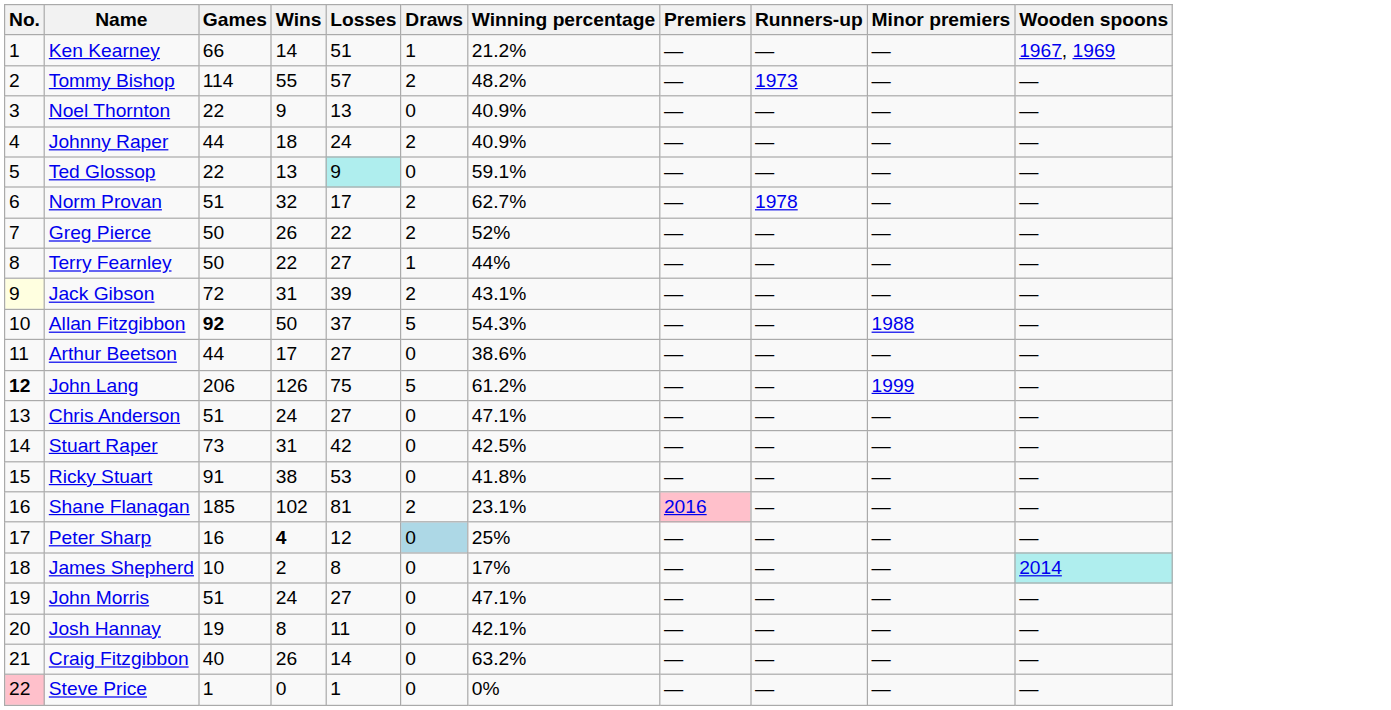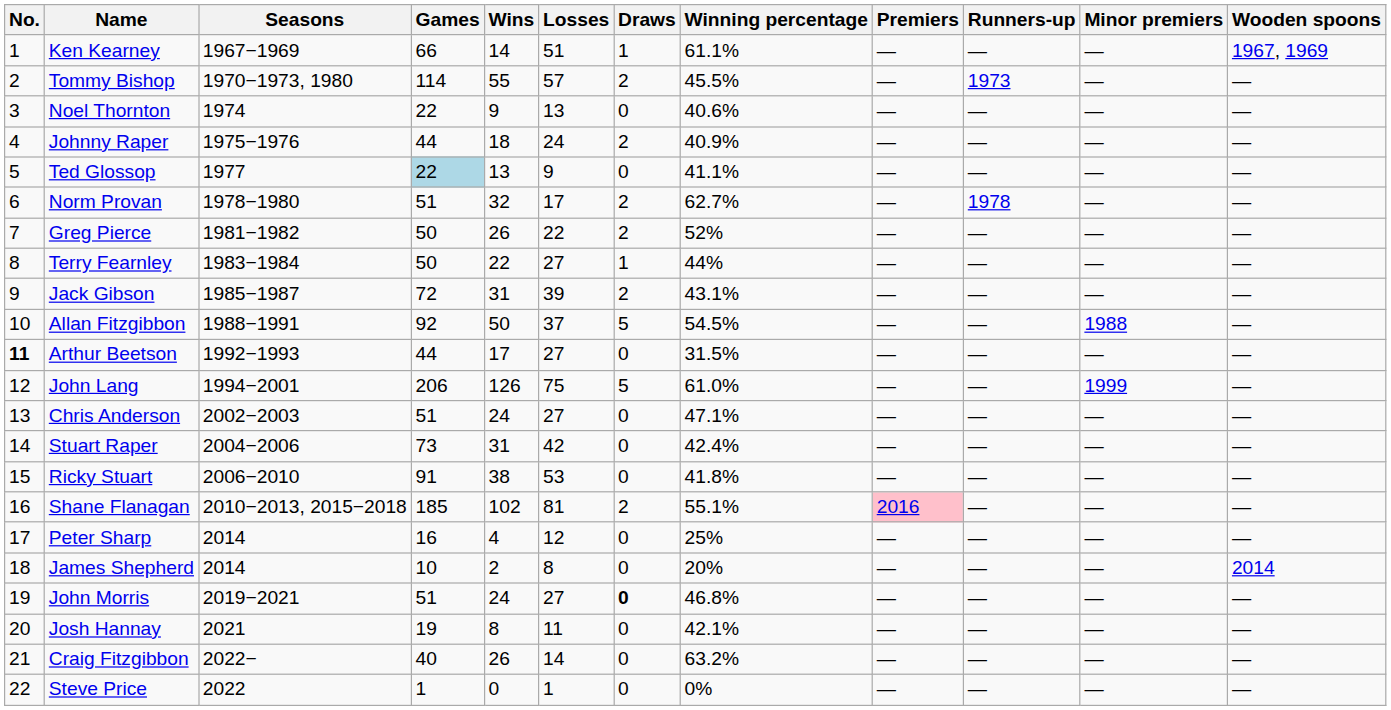 <table class="wikitable sortable">
 <tr>
 <th>No.</th>
 <th>Name</th>
+<th>Seasons</th>
 <th>Games</th>
 <th>Wins</th>
 <th>Losses</th>
 <th>Draws</th>
 <th>Winning percentage</th>
 <th class="unsortable">Premiers</th>
 <th class="unsortable">Runners-up</th>
 <th class="unsortable">Minor premiers</th>
 <th class="unsortable">Wooden spoons</th>
 </tr>
 <tr>
 <td>1</td>
 <td><a href='#'>Ken Kearney</a></td>
+<td>1967−1969</td>
 <td>66</td>
 <td>14</td>
 <td>51</td>
 <td>1</td>
-<td>21.2%</td>
+<td>61.1%</td>
 <td>—</td>
 <td>—</td>
 <td>—</td>
 <td><a href='#'>1967</a>, <a href='#'>1969</a></td>
 </tr>
 <tr>
 <td>2</td>
 <td><a href='#'>Tommy Bishop</a></td>
+<td>1970−1973, 1980</td>
 <td>114</td>
 <td>55</td>
 <td>57</td>
 <td>2</td>
-<td>48.2%</td>
+<td>45.5%</td>
 <td>—</td>
 <td><a href='#'>1973</a></td>
 <td>—</td>
 <td>—</td>
 </tr>
 <tr>
 <td>3</td>
 <td><a href='#'>Noel Thornton</a></td>
+<td>1974</td>
 <td>22</td>
 <td>9</td>
 <td>13</td>
 <td>0</td>
-<td>40.9%</td>
+<td>40.6%</td>
 <td>—</td>
 <td>—</td>
 <td>—</td>
 <td>—</td>
 </tr>
 <tr>
 <td>4</td>
 <td><a href='#'>Johnny Raper</a></td>
+<td>1975−1976</td>
 <td>44</td>
 <td>18</td>
 <td>24</td>
 <td>2</td>
 <td>40.9%</td>
 <td>—</td>
 <td>—</td>
 <td>—</td>
 <td>—</td>
 </tr>
 <tr>
 <td>5</td>
 <td><a href='#'>Ted Glossop</a></td>
-<td>22</td>
+<td>1977</td>
+<td style="background: lightblue;">22</td>
 <td>13</td>
-<td style="background: paleturquoise;">9</td>
+<td>9</td>
 <td>0</td>
-<td>59.1%</td>
+<td>41.1%</td>
 <td>—</td>
 <td>—</td>
 <td>—</td>
 <td>—</td>
 </tr>
 <tr>
 <td>6</td>
 <td><a href='#'>Norm Provan</a></td>
+<td>1978−1980</td>
 <td>51</td>
 <td>32</td>
 <td>17</td>
 <td>2</td>
 <td>62.7%</td>
 <td>—</td>
 <td><a href='#'>1978</a></td>
 <td>—</td>
 <td>—</td>
 </tr>
 <tr>
 <td>7</td>
 <td><a href='#'>Greg Pierce</a></td>
+<td>1981−1982</td>
 <td>50</td>
 <td>26</td>
 <td>22</td>
 <td>2</td>
 <td>52%</td>
 <td>—</td>
 <td>—</td>
 <td>—</td>
 <td>—</td>
 </tr>
 <tr>
 <td>8</td>
 <td><a href='#'>Terry Fearnley</a></td>
+<td>1983−1984</td>
 <td>50</td>
 <td>22</td>
 <td>27</td>
 <td>1</td>
 <td>44%</td>
 <td>—</td>
 <td>—</td>
 <td>—</td>
 <td>—</td>
 </tr>
 <tr>
-<td style="background: lightyellow;">9</td>
+<td>9</td>
 <td><a href='#'>Jack Gibson</a></td>
+<td>1985−1987</td>
 <td>72</td>
 <td>31</td>
 <td>39</td>
 <td>2</td>
 <td>43.1%</td>
 <td>—</td>
 <td>—</td>
 <td>—</td>
 <td>—</td>
 </tr>
 <tr>
 <td>10</td>
 <td><a href='#'>Allan Fitzgibbon</a></td>
-<td><strong>92</strong></td>
+<td>1988−1991</td>
+<td>92</td>
 <td>50</td>
 <td>37</td>
 <td>5</td>
-<td>54.3%</td>
+<td>54.5%</td>
 <td>—</td>
 <td>—</td>
 <td><a href='#'>1988</a></td>
 <td>—</td>
 </tr>
 <tr>
-<td>11</td>
+<td><strong>11</strong></td>
 <td><a href='#'>Arthur Beetson</a></td>
+<td>1992−1993</td>
 <td>44</td>
 <td>17</td>
 <td>27</td>
 <td>0</td>
-<td>38.6%</td>
+<td>31.5%</td>
 <td>—</td>
 <td>—</td>
 <td>—</td>
 <td>—</td>
 </tr>
 <tr>
-<td><strong>12</strong></td>
+<td>12</td>
 <td><a href='#'>John Lang</a></td>
+<td>1994−2001</td>
 <td>206</td>
 <td>126</td>
 <td>75</td>
 <td>5</td>
-<td>61.2%</td>
+<td>61.0%</td>
 <td>—</td>
 <td>—</td>
 <td><a href='#'>1999</a></td>
 <td>—</td>
 </tr>
 <tr>
 <td>13</td>
 <td><a href='#'>Chris Anderson</a></td>
+<td>2002−2003</td>
 <td>51</td>
 <td>24</td>
 <td>27</td>
 <td>0</td>
 <td>47.1%</td>
 <td>—</td>
 <td>—</td>
 <td>—</td>
 <td>—</td>
 </tr>
 <tr>
 <td>14</td>
 <td><a href='#'>Stuart Raper</a></td>
+<td>2004−2006</td>
 <td>73</td>
 <td>31</td>
 <td>42</td>
 <td>0</td>
-<td>42.5%</td>
+<td>42.4%</td>
 <td>—</td>
 <td>—</td>
 <td>—</td>
 <td>—</td>
 </tr>
 <tr>
 <td>15</td>
 <td><a href='#'>Ricky Stuart</a></td>
+<td>2006−2010</td>
 <td>91</td>
 <td>38</td>
 <td>53</td>
 <td>0</td>
 <td>41.8%</td>
 <td>—</td>
 <td>—</td>
 <td>—</td>
 <td>—</td>
 </tr>
 <tr>
 <td>16</td>
 <td><a href='#'>Shane Flanagan</a></td>
+<td>2010−2013, 2015−2018</td>
 <td>185</td>
 <td>102</td>
 <td>81</td>
 <td>2</td>
-<td>23.1%</td>
+<td>55.1%</td>
 <td style="background: pink;"><a href='#'>2016</a></td>
 <td>—</td>
 <td>—</td>
 <td>—</td>
 </tr>
 <tr>
 <td>17</td>
 <td><a href='#'>Peter Sharp</a></td>
+<td>2014</td>
 <td>16</td>
-<td><strong>4</strong></td>
+<td>4</td>
 <td>12</td>
-<td style="background: lightblue;">0</td>
+<td>0</td>
 <td>25%</td>
 <td>—</td>
 <td>—</td>
 <td>—</td>
 <td>—</td>
 </tr>
 <tr>
 <td>18</td>
 <td><a href='#'>James Shepherd</a></td>
+<td>2014</td>
 <td>10</td>
 <td>2</td>
 <td>8</td>
 <td>0</td>
-<td>17%</td>
+<td>20%</td>
 <td>—</td>
 <td>—</td>
 <td>—</td>
-<td style="background: paleturquoise;"><a href='#'>2014</a></td>
+<td><a href='#'>2014</a></td>
 </tr>
 <tr>
 <td>19</td>
 <td><a href='#'>John Morris</a></td>
+<td>2019−2021</td>
 <td>51</td>
 <td>24</td>
 <td>27</td>
-<td>0</td>
-<td>47.1%</td>
+<td><strong>0</strong></td>
+<td>46.8%</td>
 <td>—</td>
 <td>—</td>
 <td>—</td>
 <td>—</td>
 </tr>
 <tr>
 <td>20</td>
 <td><a href='#'>Josh Hannay</a></td>
+<td>2021</td>
 <td>19</td>
 <td>8</td>
 <td>11</td>
 <td>0</td>
 <td>42.1%</td>
 <td>—</td>
 <td>—</td>
 <td>—</td>
 <td>—</td>
 </tr>
 <tr>
 <td>21</td>
 <td><a href='#'>Craig Fitzgibbon</a></td>
+<td>2022−</td>
 <td>40</td>
 <td>26</td>
 <td>14</td>
 <td>0</td>
 <td>63.2%</td>
 <td>—</td>
 <td>—</td>
 <td>—</td>
 <td>—</td>
 </tr>
 <tr>
-<td style="background: pink;">22</td>
+<td>22</td>
 <td><a href='#'>Steve Price</a></td>
+<td>2022</td>
 <td>1</td>
 <td>0</td>
 <td>1</td>
 <td>0</td>
 <td>0%</td>
 <td>—</td>
 <td>—</td>
 <td>—</td>
 <td>—</td>
 </tr>
 </table>
